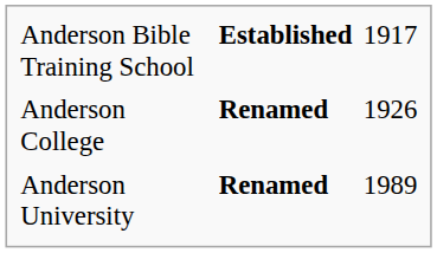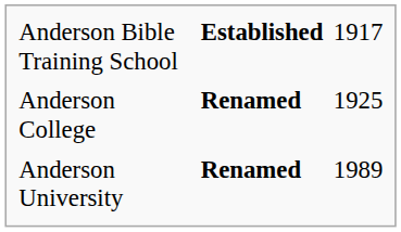 <table class="infobox" cellpadding="2" cellspacing="2" style="font-size: 90%;">
 <tr>
 <td width="100pt">Anderson Bible Training School</td>
 <td><strong>Established</strong></td>
 <td>1917</td>
 </tr>
 <tr>
 <td width="100pt">Anderson College</td>
 <td><strong>Renamed</strong></td>
-<td>1926</td>
+<td>1925</td>
 </tr>
 <tr>
 <td width="100pt">Anderson University</td>
 <td><strong>Renamed</strong></td>
 <td>1989</td>
 </tr>
 </table>
